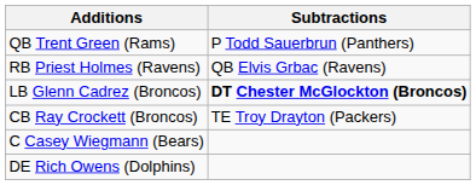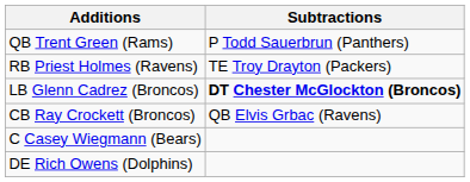 <table class="wikitable">
 <tr>
 <th>Additions</th>
 <th>Subtractions</th>
 </tr>
 <tr>
 <td>QB <a href='#'>Trent Green</a> (Rams)</td>
 <td>P <a href='#'>Todd Sauerbrun</a> (Panthers)</td>
 </tr>
 <tr>
 <td>RB <a href='#'>Priest Holmes</a> (Ravens)</td>
-<td>QB <a href='#'>Elvis Grbac</a> (Ravens)</td>
+<td>TE <a href='#'>Troy Drayton</a> (Packers)</td>
 </tr>
 <tr>
 <td>LB <a href='#'>Glenn Cadrez</a> (Broncos)</td>
 <td><strong>DT <a href='#'>Chester McGlockton</a> (Broncos)</strong></td>
 </tr>
 <tr>
 <td>CB <a href='#'>Ray Crockett</a> (Broncos)</td>
-<td>TE <a href='#'>Troy Drayton</a> (Packers)</td>
+<td>QB <a href='#'>Elvis Grbac</a> (Ravens)</td>
 </tr>
 <tr>
 <td>C <a href='#'>Casey Wiegmann</a> (Bears)</td>
 <td></td>
 </tr>
 <tr>
 <td>DE <a href='#'>Rich Owens</a> (Dolphins)</td>
 <td></td>
 </tr>
 </table>
